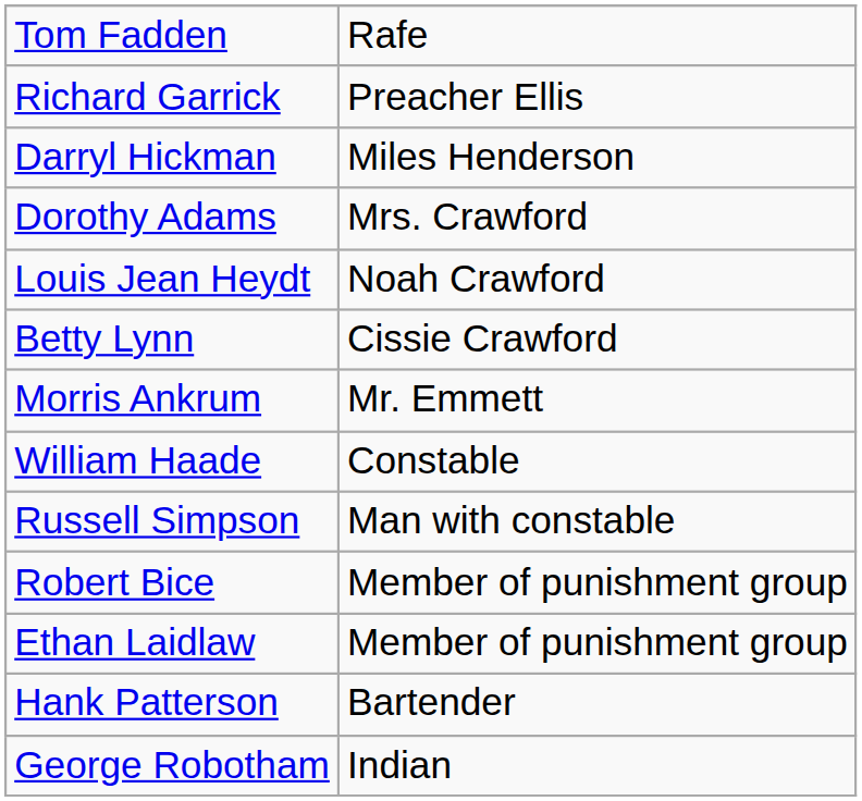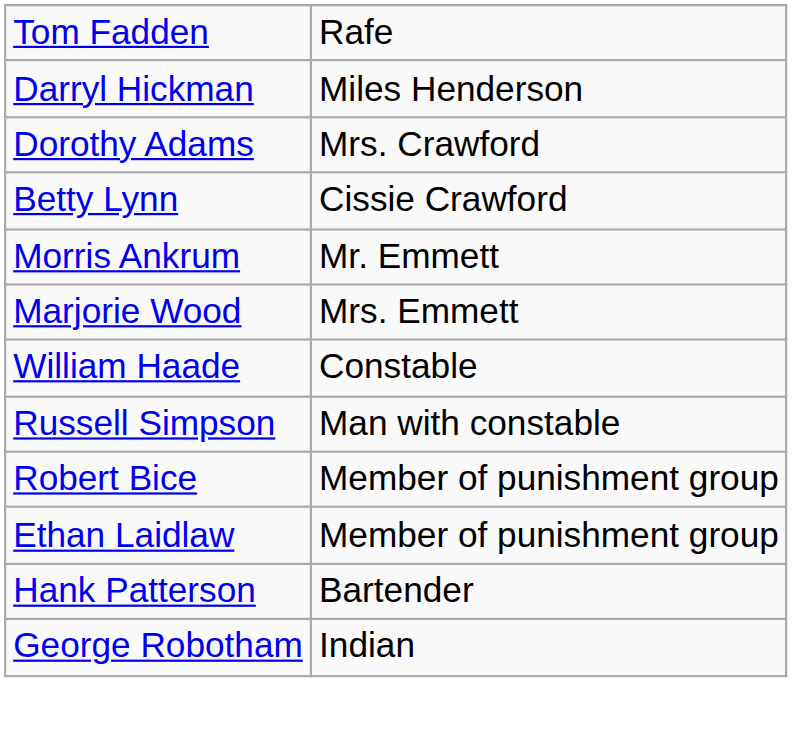 <table class=wikitable>
 <tr>
 </tr>
 <tr>
 <td><a href='#'>Tom Fadden</a></td>
 <td>Rafe</td>
-</tr>
-<tr>
-<td><a href='#'>Richard Garrick</a></td>
-<td>Preacher Ellis</td>
 </tr>
 <tr>
 <td><a href='#'>Darryl Hickman</a></td>
 <td>Miles Henderson</td>
 </tr>
 <tr>
 <td><a href='#'>Dorothy Adams</a></td>
 <td>Mrs. Crawford</td>
 </tr>
 <tr>
-<td><a href='#'>Louis Jean Heydt</a></td>
-<td>Noah Crawford</td>
-</tr>
-<tr>
 <td><a href='#'>Betty Lynn</a></td>
 <td>Cissie Crawford</td>
 </tr>
 <tr>
 <td><a href='#'>Morris Ankrum</a></td>
 <td>Mr. Emmett</td>
+</tr>
+<tr>
+<td><a href='#'>Marjorie Wood</a></td>
+<td>Mrs. Emmett</td>
 </tr>
 <tr>
 <td><a href='#'>William Haade</a></td>
 <td>Constable</td>
 </tr>
 <tr>
 <td><a href='#'>Russell Simpson</a></td>
 <td>Man with constable</td>
 </tr>
 <tr>
 <td><a href='#'>Robert Bice</a></td>
 <td>Member of punishment group</td>
 </tr>
 <tr>
 <td><a href='#'>Ethan Laidlaw</a></td>
 <td>Member of punishment group</td>
 </tr>
 <tr>
 <td><a href='#'>Hank Patterson</a></td>
 <td>Bartender</td>
 </tr>
 <tr>
 <td><a href='#'>George Robotham</a></td>
 <td>Indian</td>
 </tr>
 </table>
